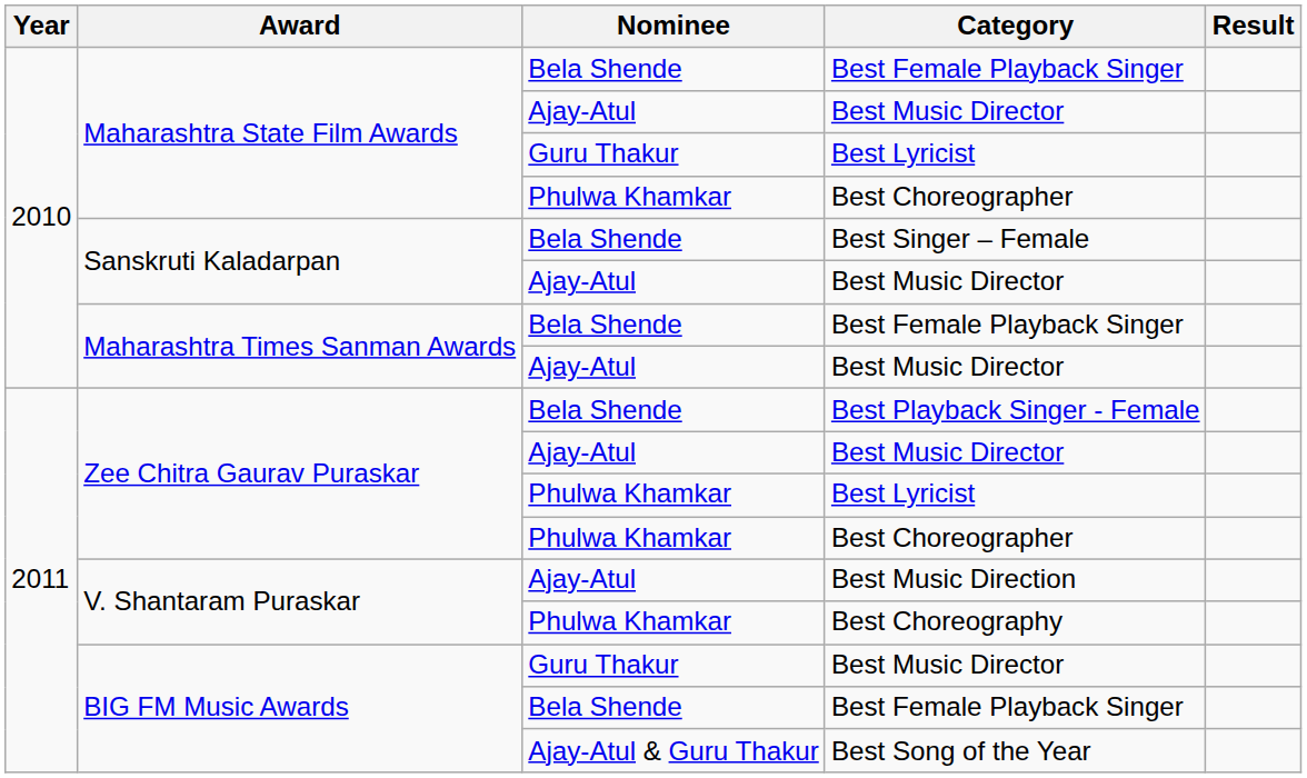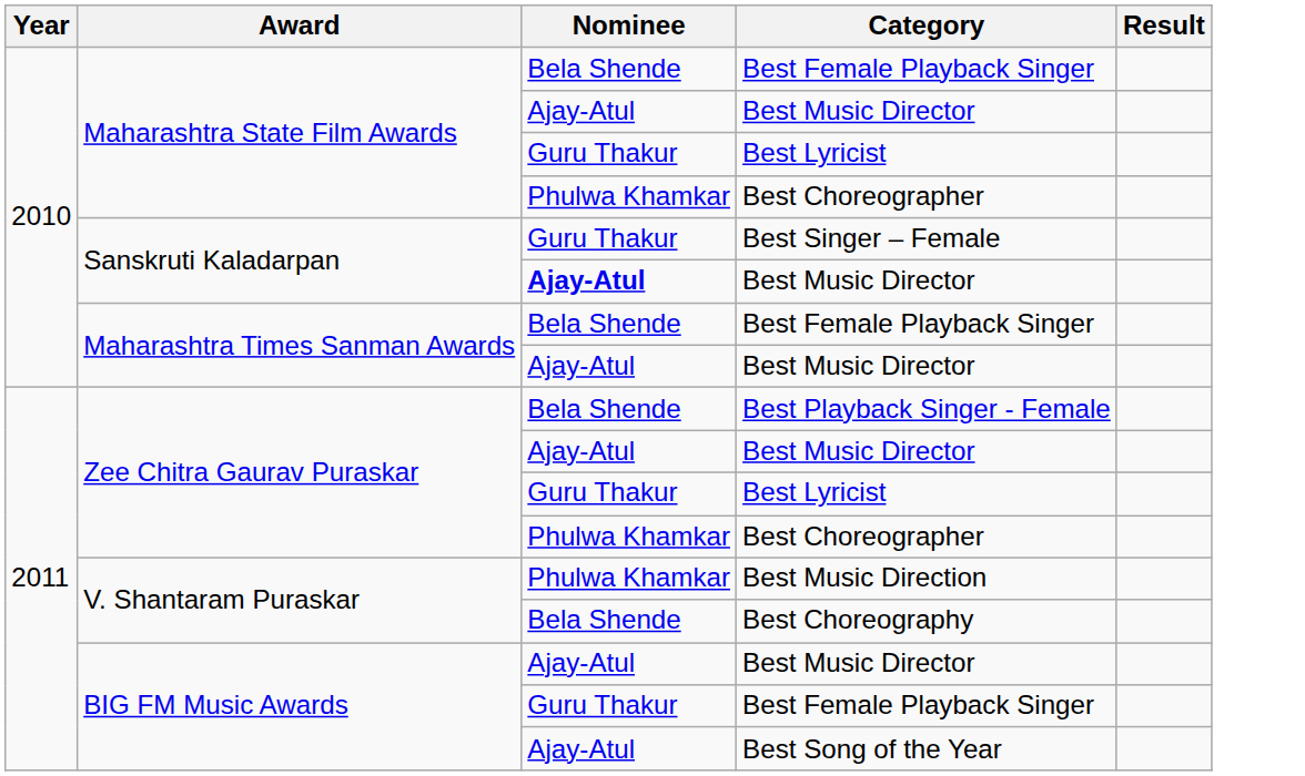 <table class="wikitable">
 <tr>
 <th>Year</th>
 <th>Award</th>
 <th>Nominee</th>
 <th>Category</th>
 <th>Result</th>
 </tr>
 <tr>
 <td rowspan="8">2010</td>
 <td rowspan="4"><a href='#'>Maharashtra State Film Awards</a></td>
 <td><a href='#'>Bela Shende</a></td>
 <td><a href='#'>Best Female Playback Singer</a></td>
 <td></td>
 </tr>
 <tr>
 <td><a href='#'>Ajay-Atul</a></td>
 <td><a href='#'>Best Music Director</a></td>
 <td></td>
 </tr>
 <tr>
 <td><a href='#'>Guru Thakur</a></td>
 <td><a href='#'>Best Lyricist</a></td>
 <td></td>
 </tr>
 <tr>
 <td><a href='#'>Phulwa Khamkar</a></td>
 <td>Best Choreographer</td>
 <td></td>
 </tr>
 <tr>
 <td rowspan="2">Sanskruti Kaladarpan</td>
-<td><a href='#'>Bela Shende</a></td>
+<td><a href='#'>Guru Thakur</a></td>
 <td>Best Singer – Female</td>
 <td></td>
 </tr>
 <tr>
-<td><a href='#'>Ajay-Atul</a></td>
+<td><strong><a href='#'>Ajay-Atul</a></strong></td>
 <td>Best Music Director</td>
 <td></td>
 </tr>
 <tr>
 <td rowspan="2"><a href='#'>Maharashtra Times Sanman Awards</a></td>
 <td><a href='#'>Bela Shende</a></td>
 <td>Best Female Playback Singer</td>
 <td></td>
 </tr>
 <tr>
 <td><a href='#'>Ajay-Atul</a></td>
 <td>Best Music Director</td>
 <td></td>
 </tr>
 <tr>
 <td rowspan="9">2011</td>
 <td rowspan="4"><a href='#'>Zee Chitra Gaurav Puraskar</a></td>
 <td><a href='#'>Bela Shende</a></td>
 <td><a href='#'>Best Playback Singer - Female</a></td>
 <td></td>
 </tr>
 <tr>
 <td><a href='#'>Ajay-Atul</a></td>
 <td><a href='#'>Best Music Director</a></td>
 <td></td>
 </tr>
 <tr>
-<td><a href='#'>Phulwa Khamkar</a></td>
+<td><a href='#'>Guru Thakur</a></td>
 <td><a href='#'>Best Lyricist</a></td>
 <td></td>
 </tr>
 <tr>
 <td><a href='#'>Phulwa Khamkar</a></td>
 <td>Best Choreographer</td>
 <td></td>
 </tr>
 <tr>
 <td rowspan="2">V. Shantaram Puraskar</td>
-<td><a href='#'>Ajay-Atul</a></td>
+<td><a href='#'>Phulwa Khamkar</a></td>
 <td>Best Music Direction</td>
 <td></td>
 </tr>
 <tr>
-<td><a href='#'>Phulwa Khamkar</a></td>
+<td><a href='#'>Bela Shende</a></td>
 <td>Best Choreography</td>
 <td></td>
 </tr>
 <tr>
 <td rowspan="3"><a href='#'>BIG FM Music Awards</a></td>
-<td><a href='#'>Guru Thakur</a></td>
+<td><a href='#'>Ajay-Atul</a></td>
 <td>Best Music Director</td>
 <td></td>
 </tr>
 <tr>
-<td><a href='#'>Bela Shende</a></td>
+<td><a href='#'>Guru Thakur</a></td>
 <td>Best Female Playback Singer</td>
 <td></td>
 </tr>
 <tr>
-<td><a href='#'>Ajay-Atul</a> & <a href='#'>Guru Thakur</a></td>
+<td><a href='#'>Ajay-Atul</a></td>
 <td>Best Song of the Year</td>
 <td></td>
 </tr>
 </table>
